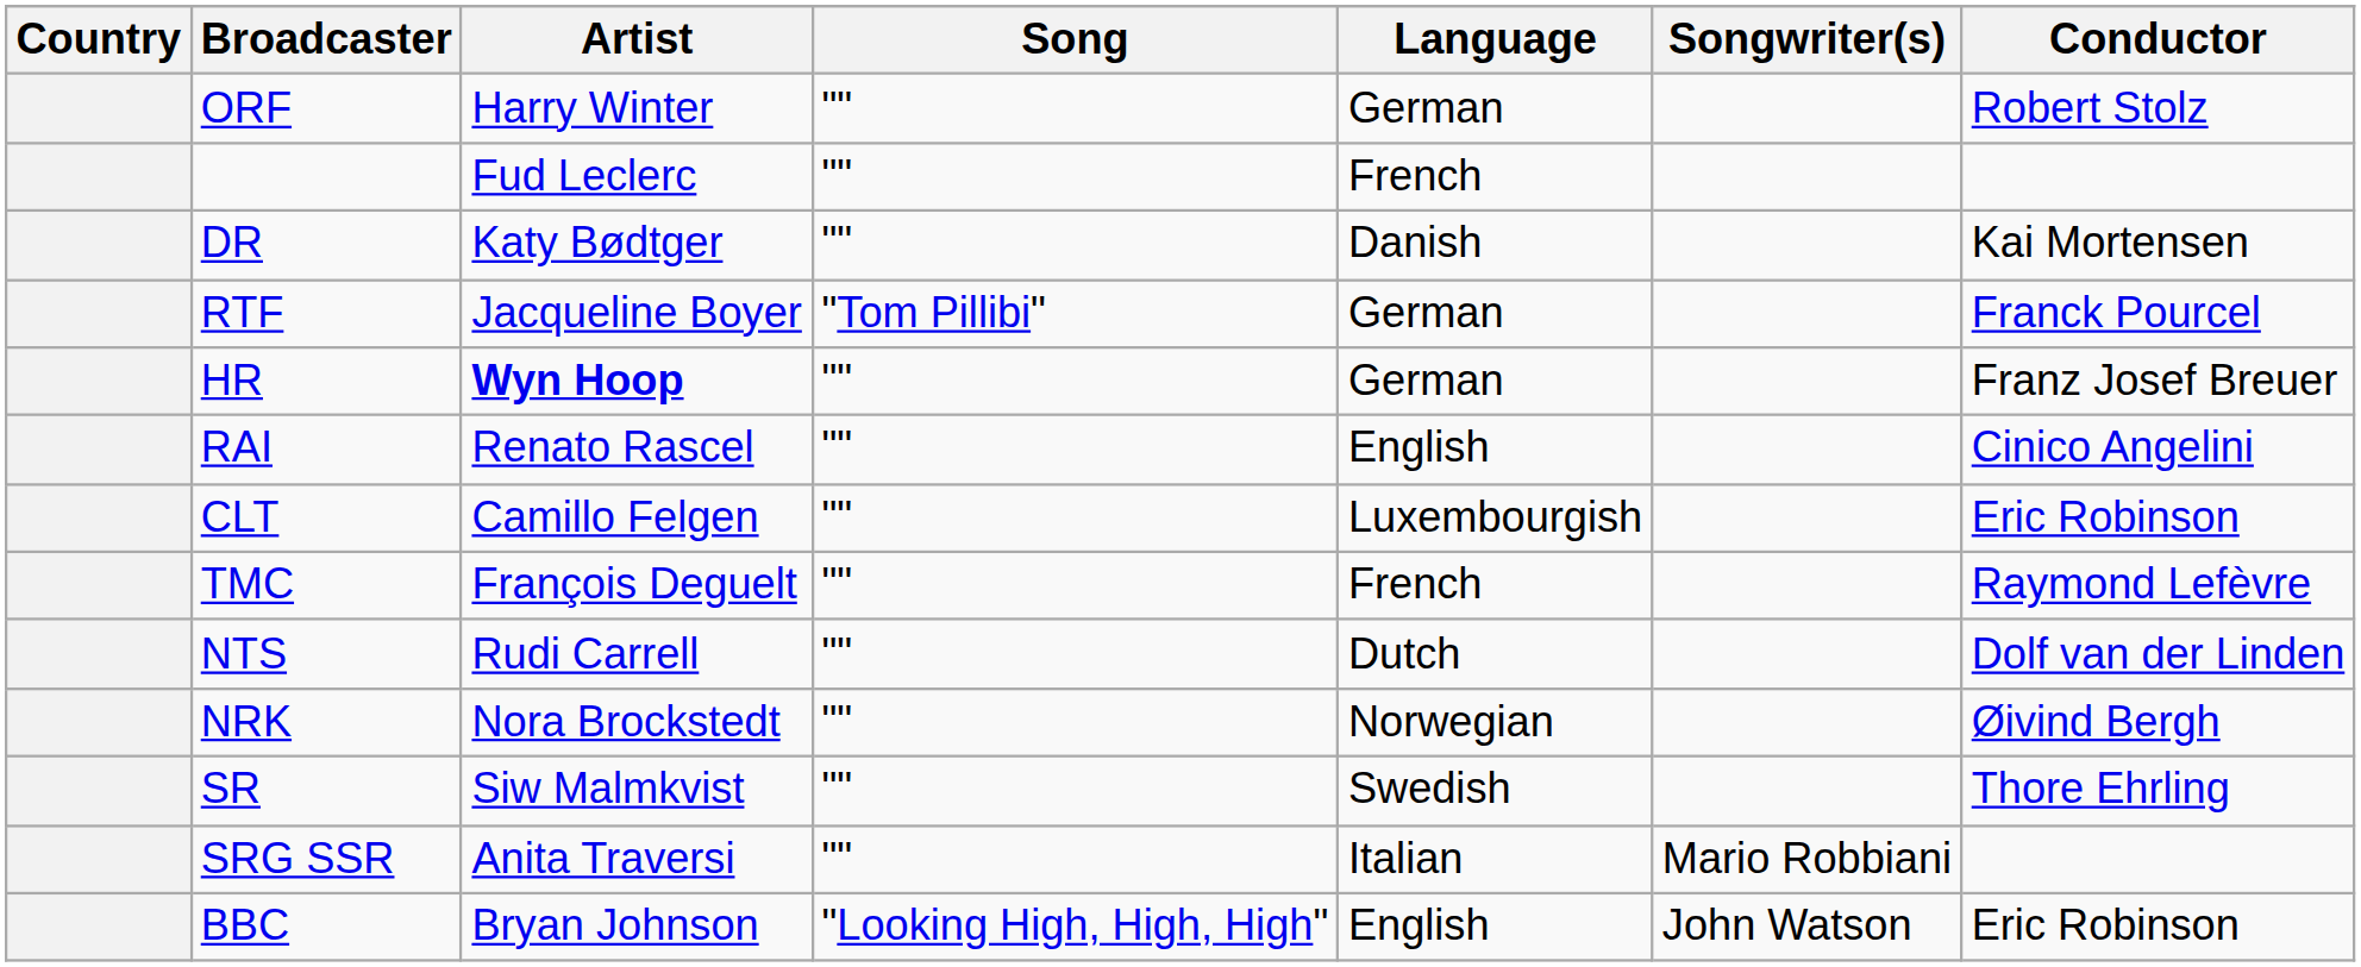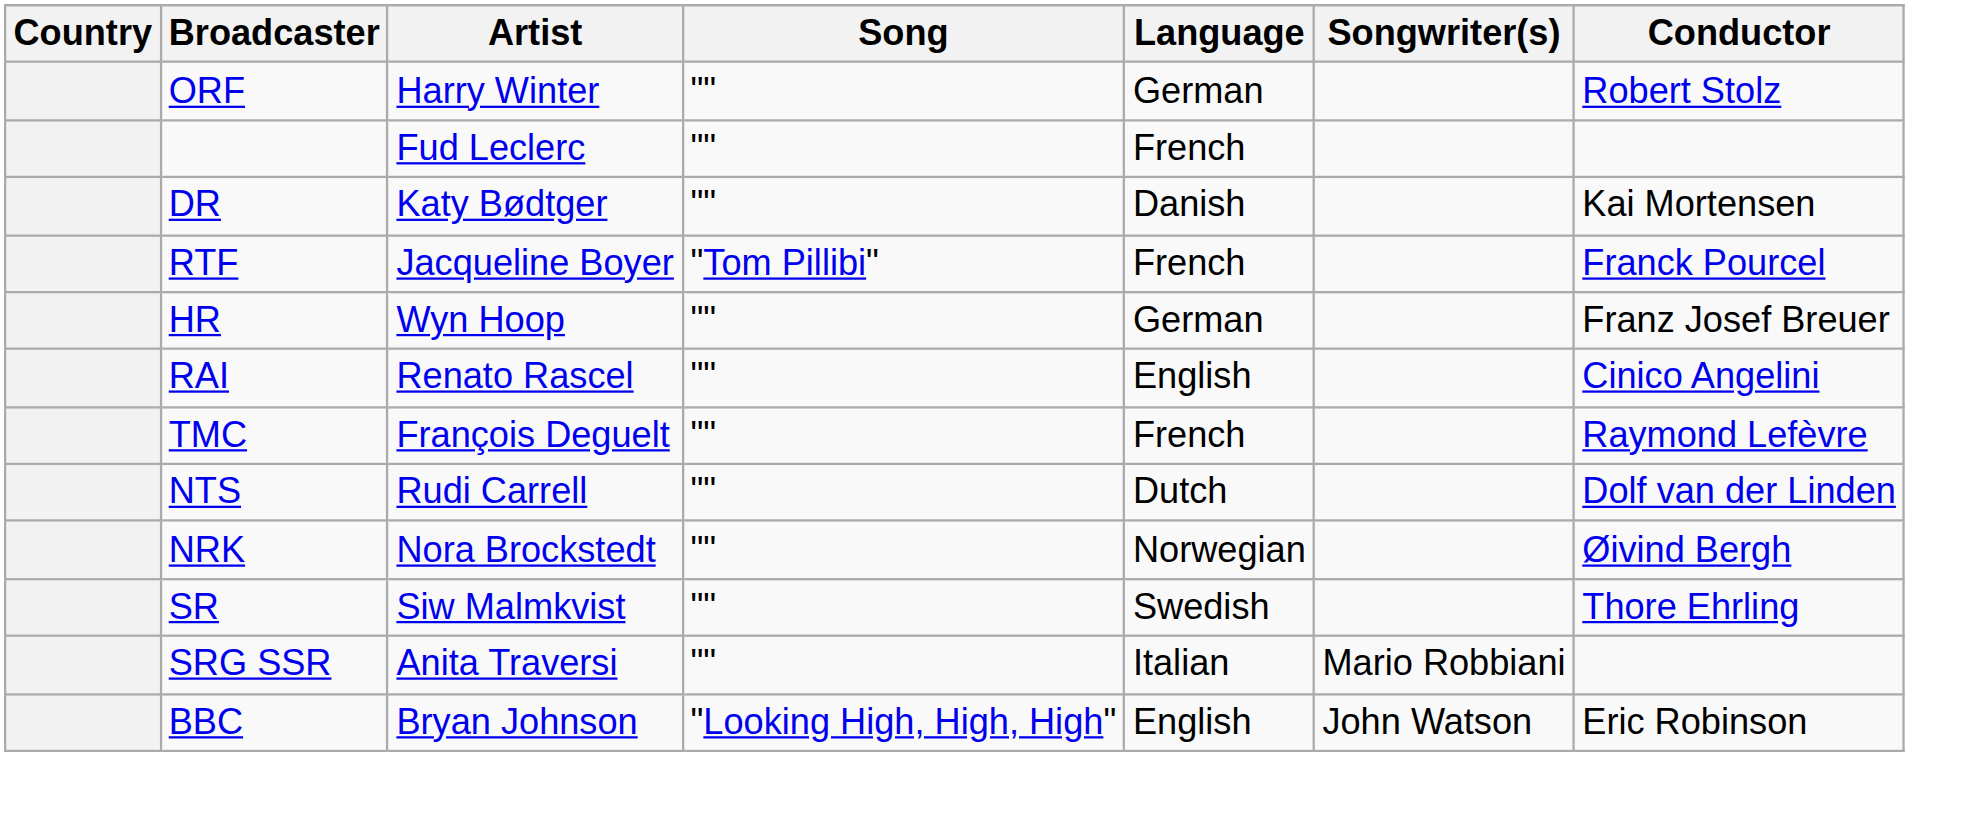 <table class="wikitable plainrowheaders sticky-header">
 <tr>
 </tr>
 <tr>
 <th scope="col">Country</th>
 <th scope="col">Broadcaster</th>
 <th scope="col">Artist</th>
 <th scope="col">Song</th>
 <th scope="col">Language</th>
 <th scope="col">Songwriter(s)</th>
 <th scope="col">Conductor</th>
 </tr>
 <tr>
 <th scope="row"></th>
 <td><a href='#'>ORF</a></td>
 <td><a href='#'>Harry Winter</a></td>
 <td>""</td>
 <td>German</td>
 <td></td>
 <td><a href='#'>Robert Stolz</a></td>
 </tr>
 <tr>
 <th scope="row"></th>
 <td></td>
 <td><a href='#'>Fud Leclerc</a></td>
 <td>""</td>
 <td>French</td>
 <td></td>
 <td></td>
 </tr>
 <tr>
 <th scope="row"></th>
 <td><a href='#'>DR</a></td>
 <td><a href='#'>Katy Bødtger</a></td>
 <td>""</td>
 <td>Danish</td>
 <td></td>
 <td>Kai Mortensen</td>
 </tr>
 <tr>
 <th scope="row"></th>
 <td><a href='#'>RTF</a></td>
 <td><a href='#'>Jacqueline Boyer</a></td>
 <td>"<a href='#'>Tom Pillibi</a>"</td>
-<td>German</td>
+<td>French</td>
 <td></td>
 <td><a href='#'>Franck Pourcel</a></td>
 </tr>
 <tr>
 <th scope="row"></th>
 <td><a href='#'>HR</a></td>
-<td><strong><a href='#'>Wyn Hoop</a></strong></td>
+<td><a href='#'>Wyn Hoop</a></td>
 <td>""</td>
 <td>German</td>
 <td></td>
 <td>Franz Josef Breuer</td>
 </tr>
 <tr>
 <th scope="row"></th>
 <td><a href='#'>RAI</a></td>
 <td><a href='#'>Renato Rascel</a></td>
 <td>""</td>
 <td>English</td>
 <td></td>
 <td><a href='#'>Cinico Angelini</a></td>
-</tr>
-<tr>
-<th scope="row"></th>
-<td><a href='#'>CLT</a></td>
-<td><a href='#'>Camillo Felgen</a></td>
-<td>""</td>
-<td>Luxembourgish</td>
-<td></td>
-<td><a href='#'>Eric Robinson</a></td>
 </tr>
 <tr>
 <th scope="row"></th>
 <td><a href='#'>TMC</a></td>
 <td><a href='#'>François Deguelt</a></td>
 <td>""</td>
 <td>French</td>
 <td></td>
 <td><a href='#'>Raymond Lefèvre</a></td>
 </tr>
 <tr>
 <th scope="row"></th>
 <td><a href='#'>NTS</a></td>
 <td><a href='#'>Rudi Carrell</a></td>
 <td>""</td>
 <td>Dutch</td>
 <td></td>
 <td><a href='#'>Dolf van der Linden</a></td>
 </tr>
 <tr>
 <th scope="row"></th>
 <td><a href='#'>NRK</a></td>
 <td><a href='#'>Nora Brockstedt</a></td>
 <td>""</td>
 <td>Norwegian</td>
 <td></td>
 <td><a href='#'>Øivind Bergh</a></td>
 </tr>
 <tr>
 <th scope="row"></th>
 <td><a href='#'>SR</a></td>
 <td><a href='#'>Siw Malmkvist</a></td>
 <td>""</td>
 <td>Swedish</td>
 <td></td>
 <td><a href='#'>Thore Ehrling</a></td>
 </tr>
 <tr>
 <th scope="row"></th>
 <td><a href='#'>SRG SSR</a></td>
 <td><a href='#'>Anita Traversi</a></td>
 <td>""</td>
 <td>Italian</td>
 <td>Mario Robbiani</td>
 <td></td>
 </tr>
 <tr>
 <th scope="row"></th>
 <td><a href='#'>BBC</a></td>
 <td><a href='#'>Bryan Johnson</a></td>
 <td>"<a href='#'>Looking High, High, High</a>"</td>
 <td>English</td>
 <td>John Watson</td>
 <td>Eric Robinson</td>
 </tr>
 </table>
